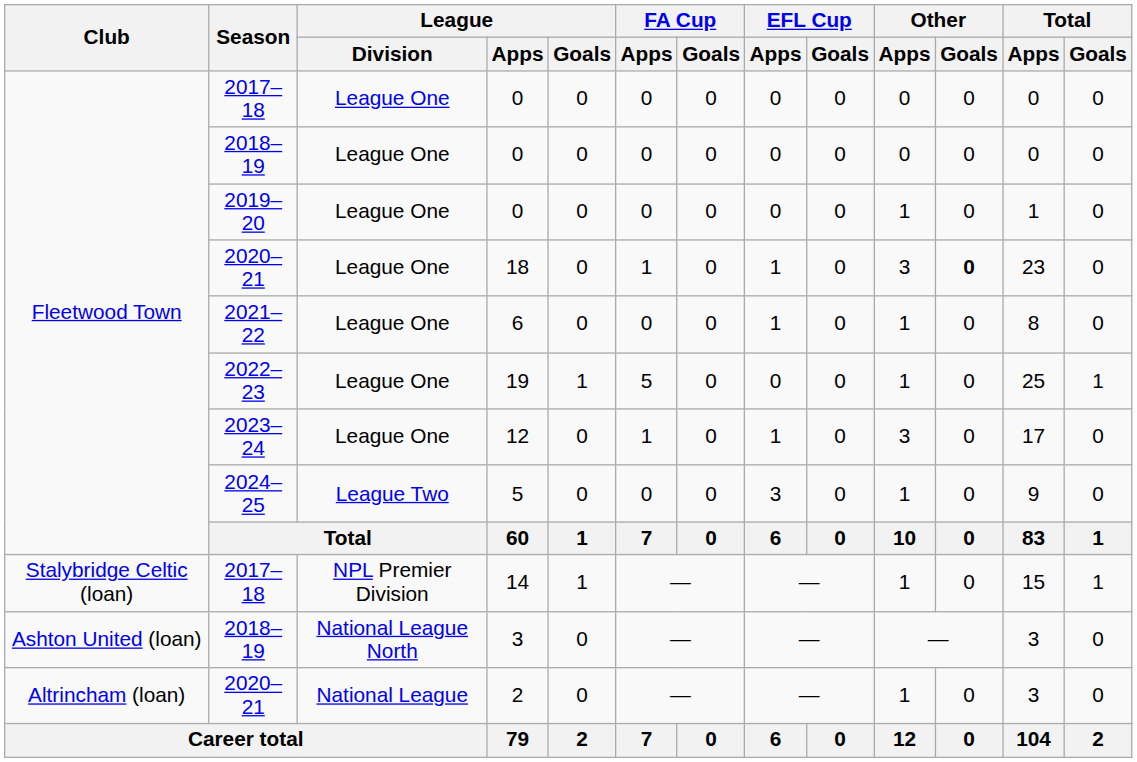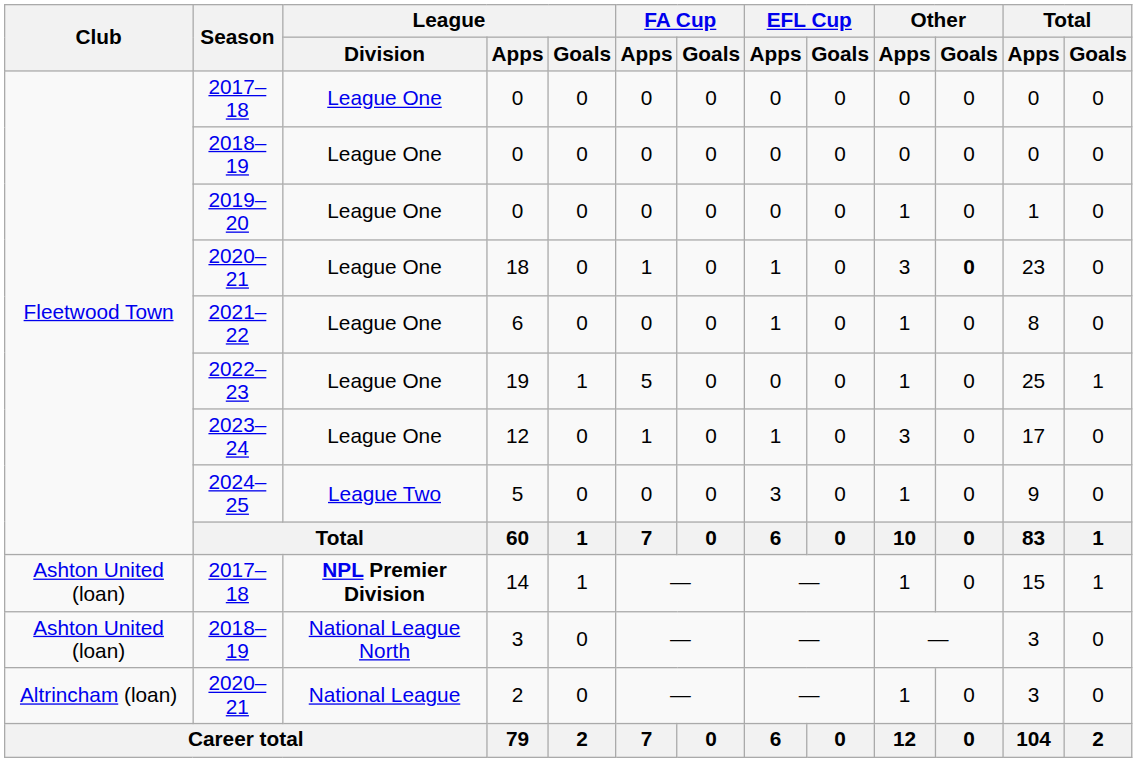 <table class=wikitable style=text-align:center>
 <tr>
 <th rowspan=2>Club</th>
 <th rowspan=2>Season</th>
 <th colspan=3>League</th>
 <th colspan=2><a href='#'>FA Cup</a></th>
 <th colspan=2><a href='#'>EFL Cup</a></th>
 <th colspan=2>Other</th>
 <th colspan=2>Total</th>
 </tr>
 <tr>
 <th>Division</th>
 <th>Apps</th>
 <th>Goals</th>
 <th>Apps</th>
 <th>Goals</th>
 <th>Apps</th>
 <th>Goals</th>
 <th>Apps</th>
 <th>Goals</th>
 <th>Apps</th>
 <th>Goals</th>
 </tr>
 <tr>
 <td rowspan=9><a href='#'>Fleetwood Town</a></td>
 <td><a href='#'>2017–18</a></td>
 <td><a href='#'>League One</a></td>
 <td>0</td>
 <td>0</td>
 <td>0</td>
 <td>0</td>
 <td>0</td>
 <td>0</td>
 <td>0</td>
 <td>0</td>
 <td>0</td>
 <td>0</td>
 </tr>
 <tr>
 <td><a href='#'>2018–19</a></td>
 <td>League One</td>
 <td>0</td>
 <td>0</td>
 <td>0</td>
 <td>0</td>
 <td>0</td>
 <td>0</td>
 <td>0</td>
 <td>0</td>
 <td>0</td>
 <td>0</td>
 </tr>
 <tr>
 <td><a href='#'>2019–20</a></td>
 <td>League One</td>
 <td>0</td>
 <td>0</td>
 <td>0</td>
 <td>0</td>
 <td>0</td>
 <td>0</td>
 <td>1</td>
 <td>0</td>
 <td>1</td>
 <td>0</td>
 </tr>
 <tr>
 <td><a href='#'>2020–21</a></td>
 <td>League One</td>
 <td>18</td>
 <td>0</td>
 <td>1</td>
 <td>0</td>
 <td>1</td>
 <td>0</td>
 <td>3</td>
 <td><strong>0</strong></td>
 <td>23</td>
 <td>0</td>
 </tr>
 <tr>
 <td><a href='#'>2021–22</a></td>
 <td>League One</td>
 <td>6</td>
 <td>0</td>
 <td>0</td>
 <td>0</td>
 <td>1</td>
 <td>0</td>
 <td>1</td>
 <td>0</td>
 <td>8</td>
 <td>0</td>
 </tr>
 <tr>
 <td><a href='#'>2022–23</a></td>
 <td>League One</td>
 <td>19</td>
 <td>1</td>
 <td>5</td>
 <td>0</td>
 <td>0</td>
 <td>0</td>
 <td>1</td>
 <td>0</td>
 <td>25</td>
 <td>1</td>
 </tr>
 <tr>
 <td><a href='#'>2023–24</a></td>
 <td>League One</td>
 <td>12</td>
 <td>0</td>
 <td>1</td>
 <td>0</td>
 <td>1</td>
 <td>0</td>
 <td>3</td>
 <td>0</td>
 <td>17</td>
 <td>0</td>
 </tr>
 <tr>
 <td><a href='#'>2024–25</a></td>
 <td><a href='#'>League Two</a></td>
 <td>5</td>
 <td>0</td>
 <td>0</td>
 <td>0</td>
 <td>3</td>
 <td>0</td>
 <td>1</td>
 <td>0</td>
 <td>9</td>
 <td>0</td>
 </tr>
 <tr>
 <th colspan=2>Total</th>
 <th>60</th>
 <th>1</th>
 <th>7</th>
 <th>0</th>
 <th>6</th>
 <th>0</th>
 <th>10</th>
 <th>0</th>
 <th>83</th>
 <th>1</th>
 </tr>
 <tr>
-<td><a href='#'>Stalybridge Celtic</a> (loan)</td>
+<td><a href='#'>Ashton United</a> (loan)</td>
 <td><a href='#'>2017–18</a></td>
-<td><a href='#'>NPL</a> Premier Division</td>
+<td><strong><a href='#'>NPL</a> Premier Division</strong></td>
 <td>14</td>
 <td>1</td>
 <td colspan=2>—</td>
 <td colspan=2>—</td>
 <td>1</td>
 <td>0</td>
 <td>15</td>
 <td>1</td>
 </tr>
 <tr>
 <td><a href='#'>Ashton United</a> (loan)</td>
 <td><a href='#'>2018–19</a></td>
 <td><a href='#'>National League North</a></td>
 <td>3</td>
 <td>0</td>
 <td colspan=2>—</td>
 <td colspan=2>—</td>
 <td colspan=2>—</td>
 <td>3</td>
 <td>0</td>
 </tr>
 <tr>
 <td><a href='#'>Altrincham</a> (loan)</td>
 <td><a href='#'>2020–21</a></td>
 <td><a href='#'>National League</a></td>
 <td>2</td>
 <td>0</td>
 <td colspan=2>—</td>
 <td colspan=2>—</td>
 <td>1</td>
 <td>0</td>
 <td>3</td>
 <td>0</td>
 </tr>
 <tr>
 <th colspan=3>Career total</th>
 <th>79</th>
 <th>2</th>
 <th>7</th>
 <th>0</th>
 <th>6</th>
 <th>0</th>
 <th>12</th>
 <th>0</th>
 <th>104</th>
 <th>2</th>
 </tr>
 </table>
